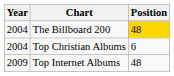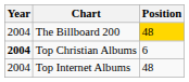 <table class="wikitable">
 <tr>
 <th align="left">Year</th>
 <th align="left">Chart</th>
 <th align="left">Position</th>
 </tr>
 <tr>
 <td align="left">2004</td>
 <td align="left">The Billboard 200</td>
 <td align="left" style="background: gold;">48</td>
 </tr>
 <tr>
-<td align="left">2004</td>
+<td align="left"><strong>2004</strong></td>
 <td align="left">Top Christian Albums</td>
 <td align="left">6</td>
 </tr>
 <tr>
-<td align="left">2009</td>
+<td align="left">2004</td>
 <td align="left">Top Internet Albums</td>
 <td align="left">48</td>
 </tr>
 </table>
